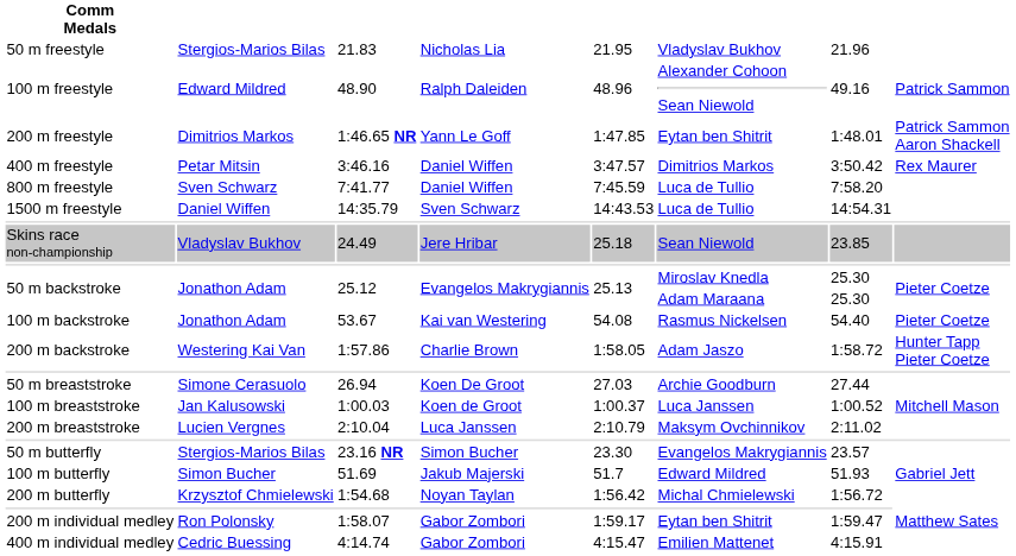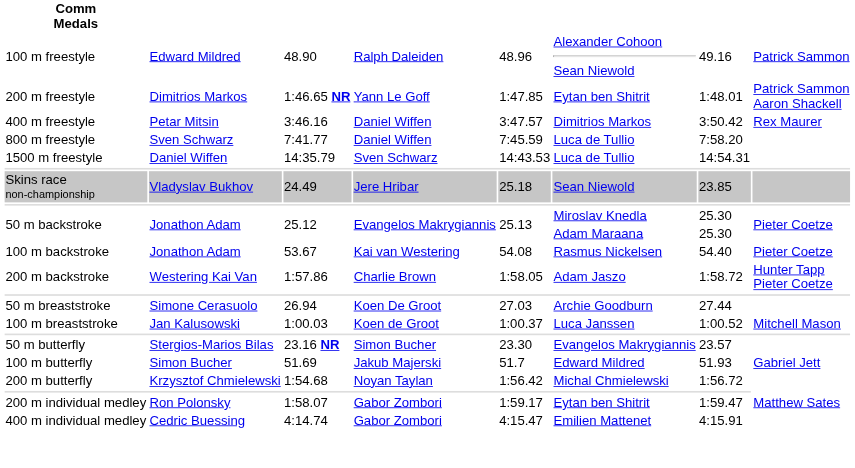 <table>
 <tr>
 <th>Comm<br>Medals</th>
-</tr>
-<tr>
-<td>50 m freestyle</td>
-<td><a href='#'>Stergios-Marios Bilas</a> <br> </td>
-<td>21.83</td>
-<td><a href='#'>Nicholas  Lia</a> <br> </td>
-<td>21.95</td>
-<td><a href='#'>Vladyslav  Bukhov</a> <br> </td>
-<td>21.96</td>
-<td></td>
 </tr>
 <tr>
 <td>100 m freestyle</td>
 <td><a href='#'>Edward Mildred</a><br></td>
 <td>48.90</td>
 <td><a href='#'>Ralph Daleiden</a><br></td>
 <td>48.96</td>
 <td><a href='#'>Alexander Cohoon</a><br><hr><a href='#'>Sean Niewold</a><br></td>
 <td>49.16</td>
 <td> <a href='#'>Patrick Sammon</a> </td>
 </tr>
 <tr>
 <td>200 m freestyle</td>
 <td><a href='#'>Dimitrios  Markos</a> <br> </td>
 <td>1:46.65 <strong><a href='#'>NR</a></strong></td>
 <td><a href='#'>Yann Le Goff</a> <br> </td>
 <td>1:47.85</td>
 <td><a href='#'>Eytan ben Shitrit</a> <br> </td>
 <td>1:48.01</td>
 <td> <a href='#'>Patrick Sammon</a> <br> <a href='#'>Aaron Shackell</a> </td>
 </tr>
 <tr>
 <td>400 m freestyle</td>
 <td><a href='#'>Petar  Mitsin</a> <br> </td>
 <td>3:46.16</td>
 <td><a href='#'>Daniel  Wiffen</a> <br> </td>
 <td>3:47.57</td>
 <td><a href='#'>Dimitrios Markos</a> <br> </td>
 <td>3:50.42</td>
 <td> <a href='#'>Rex Maurer</a> </td>
 </tr>
 <tr>
 <td>800 m freestyle</td>
 <td><a href='#'>Sven  Schwarz</a> <br> </td>
 <td>7:41.77</td>
 <td><a href='#'>Daniel  Wiffen</a> <br> </td>
 <td>7:45.59</td>
 <td><a href='#'>Luca de Tullio </a> <br> </td>
 <td>7:58.20</td>
 <td></td>
 </tr>
 <tr>
 <td>1500 m freestyle</td>
 <td><a href='#'>Daniel  Wiffen</a> <br> </td>
 <td>14:35.79</td>
 <td><a href='#'>Sven  Schwarz</a> <br> </td>
 <td>14:43.53</td>
 <td><a href='#'>Luca de Tullio </a> <br> </td>
 <td>14:54.31</td>
 <td></td>
 </tr>
 <tr bgcolor=#DDDDDD>
 <td colspan=8></td>
 </tr>
 <tr bgcolor=c6c6c6>
 <td>Skins race<br><small>non-championship</small></td>
 <td><a href='#'>Vladyslav  Bukhov</a> <br> </td>
 <td>24.49</td>
 <td><a href='#'>Jere Hribar</a> <br> </td>
 <td>25.18</td>
 <td><a href='#'>Sean Niewold</a> <br> </td>
 <td>23.85</td>
 <td></td>
 </tr>
 <tr bgcolor=#DDDDDD>
 <td colspan=8></td>
 </tr>
 <tr>
 <td rowspan=2>50 m backstroke</td>
 <td rowspan=2><a href='#'>Jonathon Adam</a>  <br> </td>
 <td rowspan=2>25.12</td>
 <td rowspan=2><a href='#'>Evangelos Makrygiannis</a> <br> </td>
 <td rowspan=2>25.13</td>
 <td><a href='#'>Miroslav Knedla</a> <br>  </td>
 <td>25.30</td>
 <td rowspan=2> <a href='#'>Pieter Coetze</a> </td>
 </tr>
 <tr>
 <td><a href='#'>Adam Maraana</a> <br> </td>
 <td>25.30</td>
 </tr>
 <tr>
 <td>100 m backstroke</td>
 <td><a href='#'>Jonathon Adam</a>  <br> </td>
 <td>53.67</td>
 <td><a href='#'>Kai van Westering</a> <br> </td>
 <td>54.08</td>
 <td><a href='#'>Rasmus Nickelsen</a><br></td>
 <td>54.40</td>
 <td> <a href='#'>Pieter Coetze</a> </td>
 </tr>
 <tr>
 <td>200 m backstroke</td>
 <td><a href='#'>Westering Kai  Van</a> <br> </td>
 <td>1:57.86</td>
 <td><a href='#'>Charlie Brown</a> <br> </td>
 <td>1:58.05</td>
 <td><a href='#'>Adam Jaszo</a> <br> </td>
 <td>1:58.72</td>
 <td> <a href='#'>Hunter Tapp</a> <br> <a href='#'>Pieter Coetze</a> </td>
 </tr>
 <tr bgcolor=#DDDDDD>
 <td colspan=8></td>
 </tr>
 <tr>
 <td>50 m breaststroke</td>
 <td><a href='#'>Simone  Cerasuolo</a> <br> </td>
 <td>26.94</td>
 <td><a href='#'>Koen De Groot</a> <br> </td>
 <td>27.03</td>
 <td><a href='#'>Archie Goodburn</a> <br>  </td>
 <td>27.44</td>
 <td></td>
 </tr>
 <tr>
 <td>100 m breaststroke</td>
 <td><a href='#'>Jan Kalusowski</a><br></td>
 <td>1:00.03</td>
 <td><a href='#'>Koen de Groot</a><br> </td>
 <td>1:00.37</td>
 <td><a href='#'>Luca Janssen</a> <br> </td>
 <td>1:00.52</td>
 <td> <a href='#'>Mitchell Mason</a> </td>
 </tr>
-<tr>
-<td>200 m breaststroke</td>
-<td><a href='#'>Lucien Vergnes</a> <br>  </td>
-<td>2:10.04</td>
-<td><a href='#'>Luca Janssen</a> <br> </td>
-<td>2:10.79</td>
-<td><a href='#'>Maksym Ovchinnikov</a> <br>  </td>
-<td>2:11.02</td>
-<td></td>
-</tr>
 <tr bgcolor=#DDDDDD>
 <td colspan=8></td>
 </tr>
 <tr>
 <td>50 m butterfly</td>
 <td><a href='#'>Stergios-Marios Bilas</a><br></td>
 <td>23.16 <strong><a href='#'>NR</a></strong></td>
 <td><a href='#'>Simon Bucher</a>  <br> </td>
 <td>23.30</td>
 <td><a href='#'>Evangelos Makrygiannis</a> <br> </td>
 <td>23.57</td>
 <td></td>
 </tr>
 <tr>
 <td>100 m butterfly</td>
 <td><a href='#'>Simon Bucher</a>  <br> </td>
 <td>51.69</td>
 <td><a href='#'>Jakub Majerski</a> <br> </td>
 <td>51.7</td>
 <td><a href='#'>Edward Mildred</a> <br> </td>
 <td>51.93</td>
 <td> <a href='#'>Gabriel Jett</a> </td>
 </tr>
 <tr>
 <td>200 m butterfly</td>
 <td><a href='#'>Krzysztof Chmielewski</a> <br>  </td>
 <td>1:54.68</td>
 <td><a href='#'>Noyan Taylan</a> <br> </td>
 <td>1:56.42</td>
 <td><a href='#'>Michal Chmielewski</a> <br>  </td>
 <td>1:56.72</td>
 <td></td>
 </tr>
 <tr bgcolor=#DDDDDD>
 <td colspan=7></td>
 </tr>
 <tr>
 <td>200 m individual medley</td>
 <td><a href='#'>Ron Polonsky</a><br></td>
 <td>1:58.07</td>
 <td><a href='#'>Gabor Zombori</a><br></td>
 <td>1:59.17</td>
 <td><a href='#'>Eytan ben Shitrit</a><br></td>
 <td>1:59.47</td>
 <td> <a href='#'>Matthew Sates</a> </td>
 </tr>
 <tr>
 <td>400 m individual medley</td>
 <td><a href='#'>Cedric  Buessing</a> <br> </td>
 <td>4:14.74</td>
 <td><a href='#'>Gabor Zombori</a> <br> </td>
 <td>4:15.47</td>
 <td><a href='#'>Emilien Mattenet</a> <br>  </td>
 <td>4:15.91</td>
 <td></td>
 </tr>
 </table>
